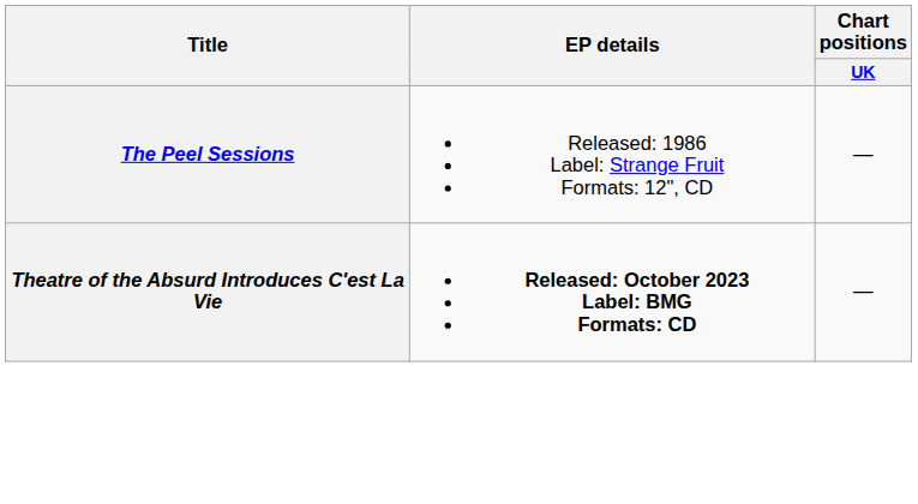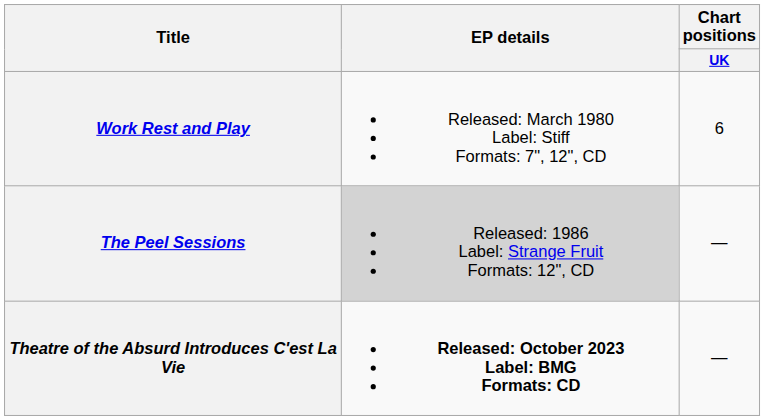 <table class="wikitable plainrowheaders" style="text-align:center;">
 <tr>
 <th scope="col" rowspan="2" style="width:20em;">Title</th>
 <th scope="col" rowspan="2" style="width:20em;">EP details</th>
 <th colspan="1">Chart positions</th>
 </tr>
 <tr>
 <th style="width:3em;font-size:85%;"><a href='#'>UK</a><br></th>
 </tr>
 <tr>
+<th scope="row"><em><a href='#'>Work Rest and Play</a></em></th>
+<td><br><ul><li>Released: March 1980</li><li>Label: Stiff</li><li>Formats: 7", 12", CD</li></ul></td>
+<td>6</td>
+</tr>
+<tr>
 <th scope="row"><em><a href='#'>The Peel Sessions</a></em></th>
-<td><br><ul><li>Released: 1986</li><li>Label: <a href='#'>Strange Fruit</a></li><li>Formats: 12", CD</li></ul></td>
+<td style="background: lightgrey;"><br><ul><li>Released: 1986</li><li>Label: <a href='#'>Strange Fruit</a></li><li>Formats: 12", CD</li></ul></td>
 <td>—</td>
 </tr>
 <tr>
 <th scope="row"><em>Theatre of the Absurd Introduces C'est La Vie</em></th>
 <td><strong><br><ul><li>Released: October 2023</li><li>Label: BMG</li><li>Formats: CD</li></ul></strong></td>
 <td>—</td>
 </tr>
 </table>
